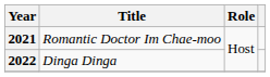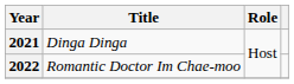 <table class="wikitable sortable plainrowheaders">
 <tr>
 <th scope="col">Year</th>
 <th scope="col">Title</th>
 <th scope="col">Role</th>
 <th scope="col" class="unsortable"></th>
 </tr>
 <tr>
 <th scope="row">2021</th>
-<td><em>Romantic Doctor Im Chae-moo</em></td>
+<td><em>Dinga Dinga</em></td>
 <td rowspan=2>Host</td>
 <td></td>
 </tr>
 <tr>
 <th scope="row">2022</th>
-<td><em>Dinga Dinga</em></td>
+<td><em>Romantic Doctor Im Chae-moo</em></td>
 <td></td>
 </tr>
 <tr>
 </tr>
 </table>
